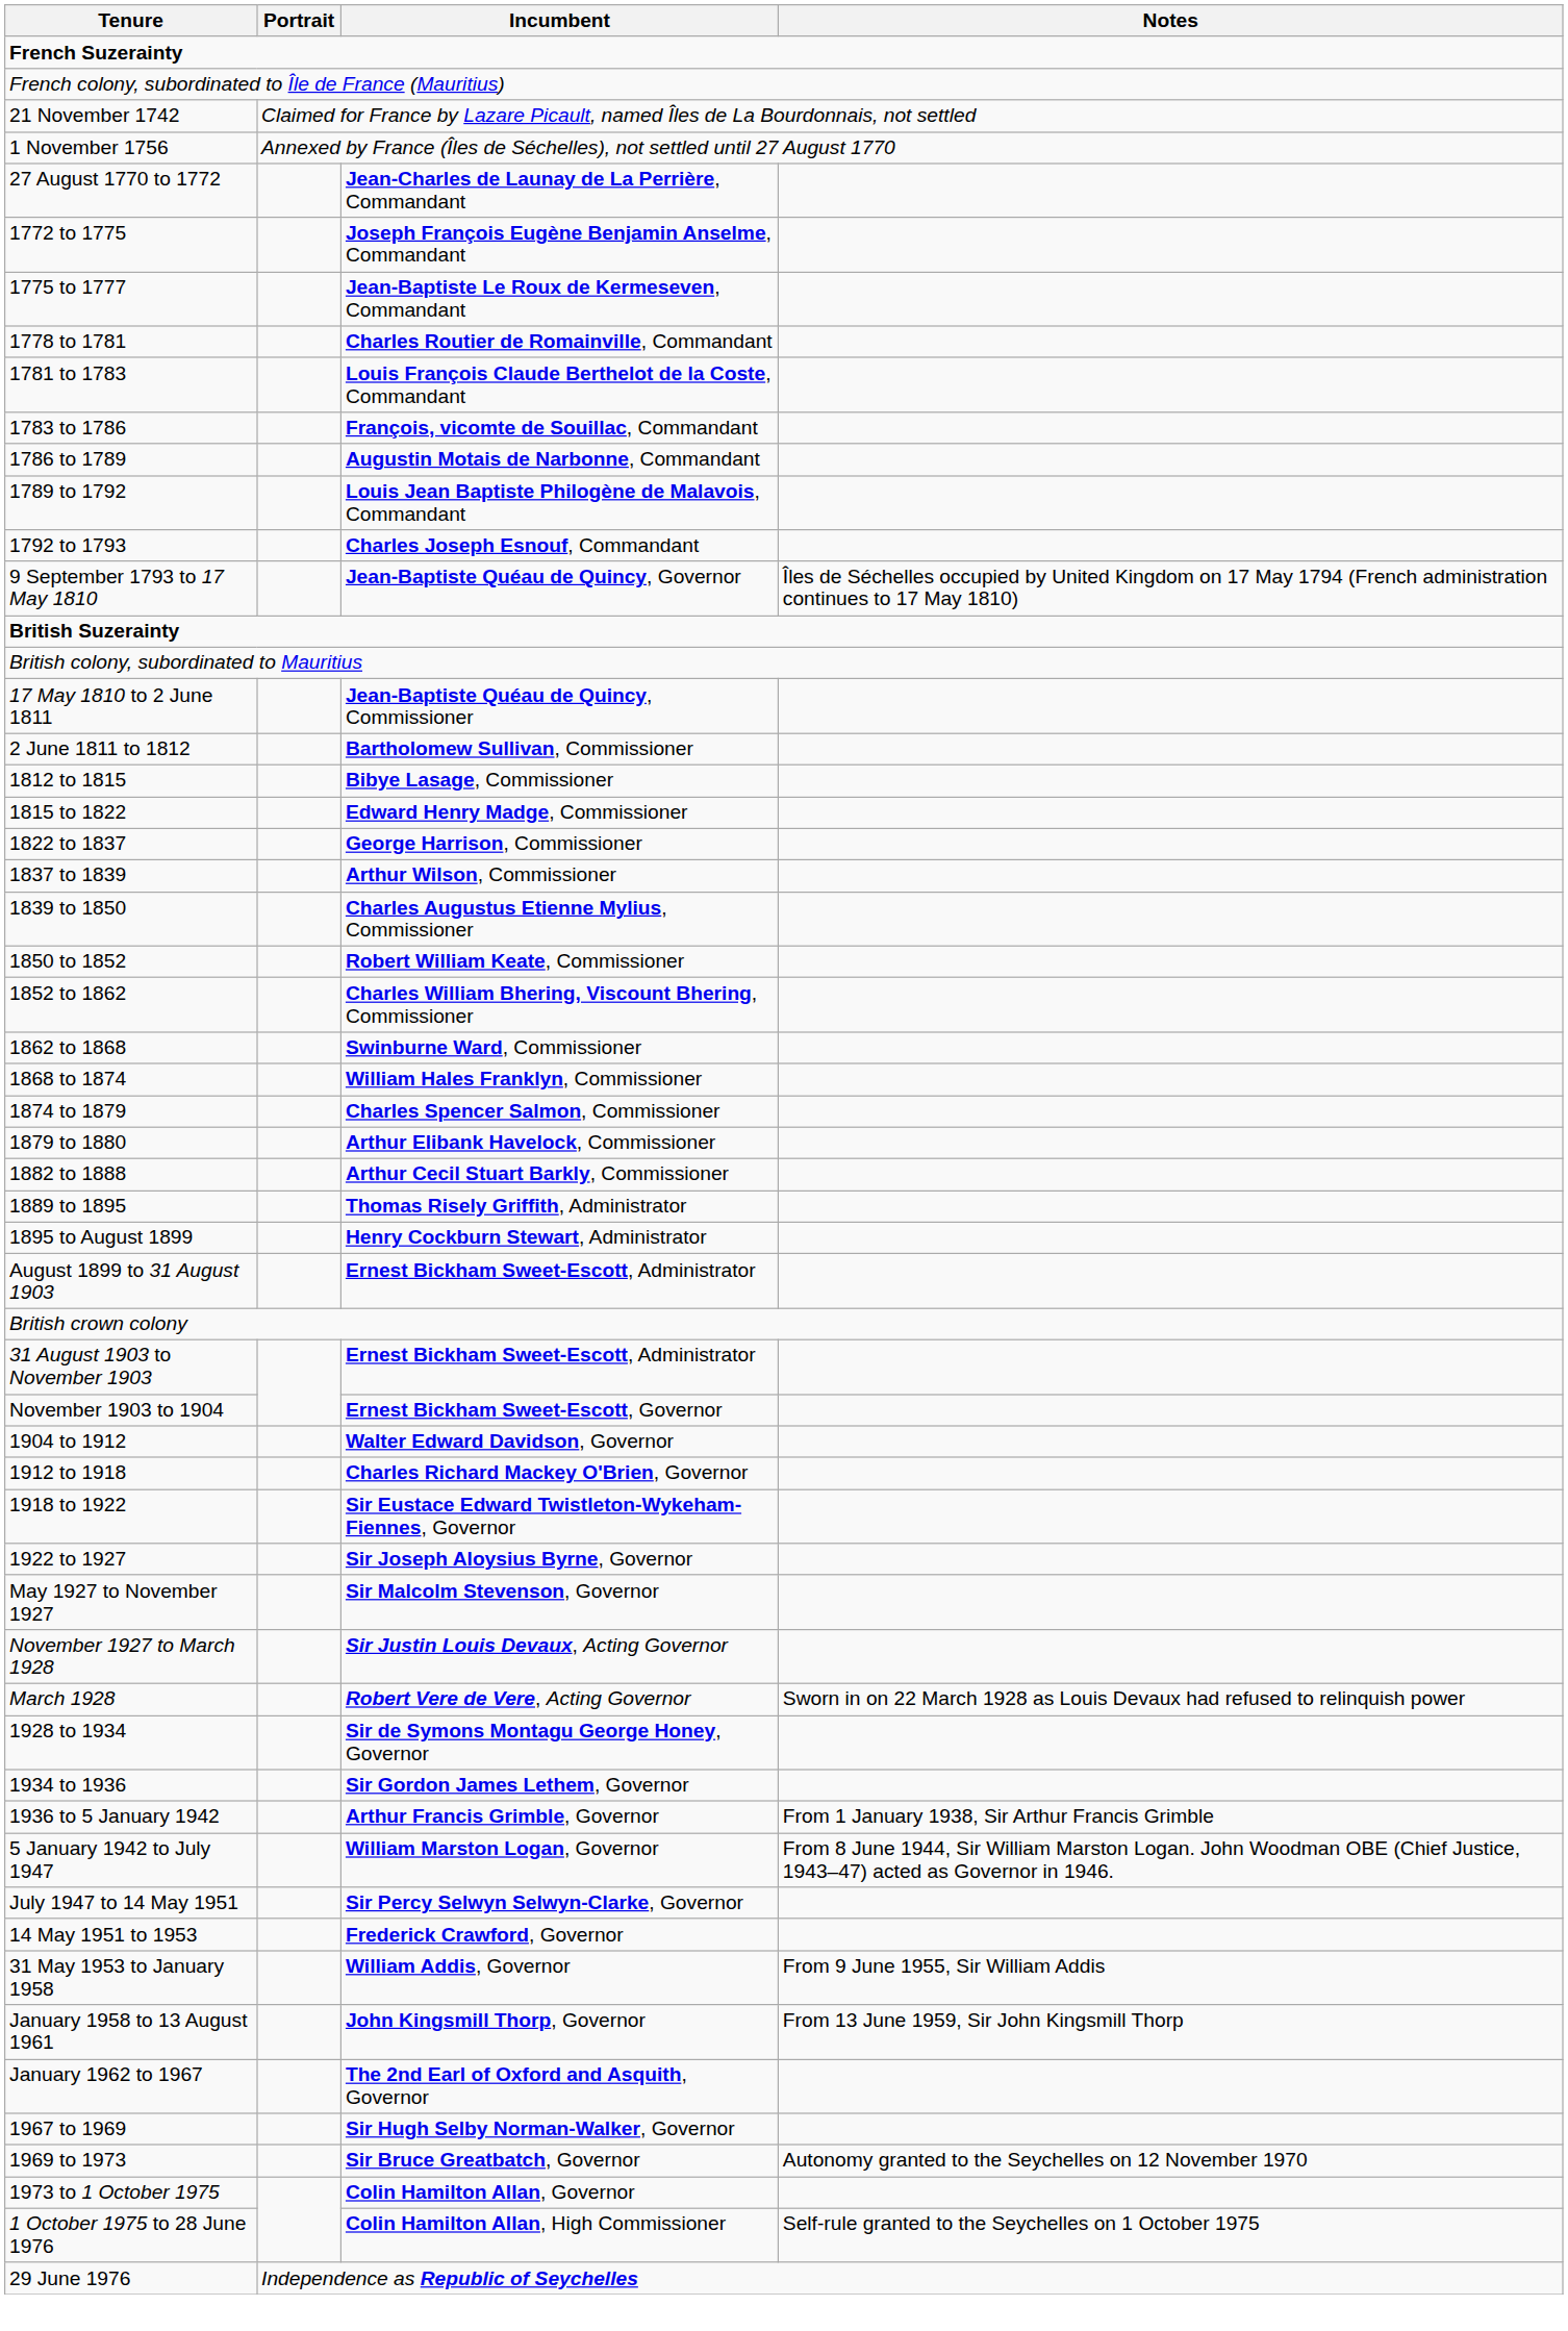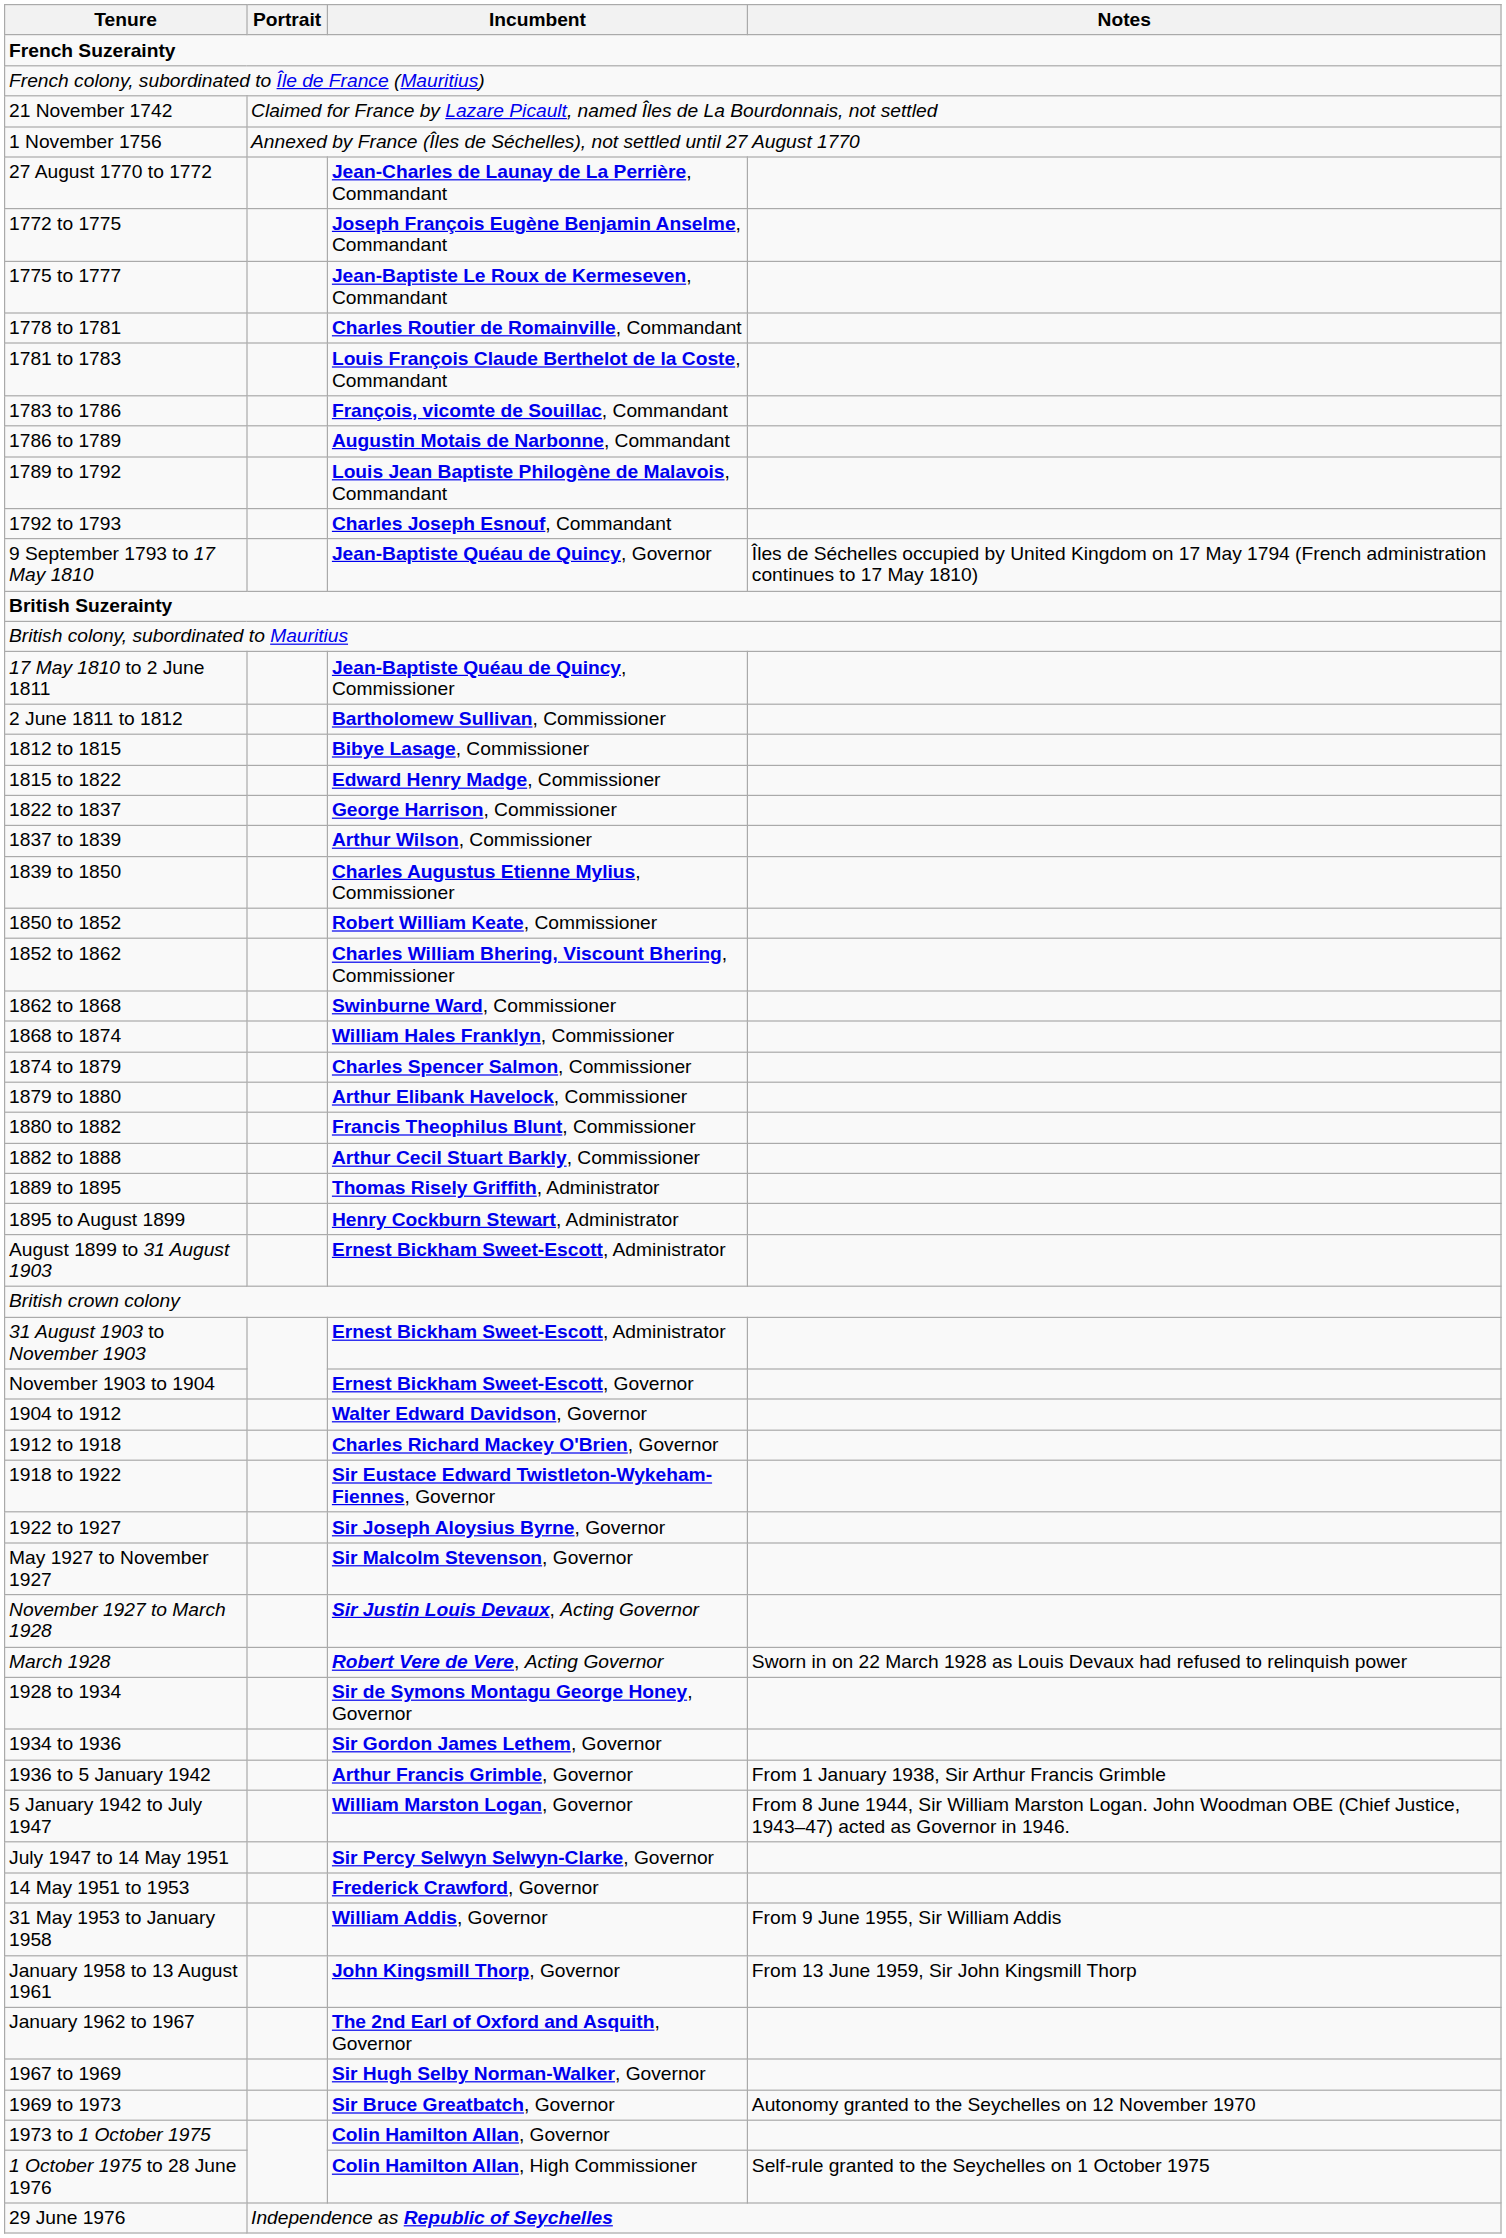 <table class="wikitable">
 <tr align=left>
 <th>Tenure</th>
 <th width=60px>Portrait</th>
 <th>Incumbent</th>
 <th>Notes</th>
 </tr>
 <tr valign=top>
 <td colspan="4"><strong>French Suzerainty</strong></td>
 </tr>
 <tr valign=top>
 <td colspan="4"><em>French colony, subordinated to <a href='#'>Île de France</a> (<a href='#'>Mauritius</a>)</em></td>
 </tr>
 <tr valign=top>
 <td>21 November 1742</td>
 <td colspan="3"><em>Claimed for France by <a href='#'>Lazare Picault</a>, named Îles de La Bourdonnais, not settled</em></td>
 </tr>
 <tr valign=top>
 <td>1 November 1756</td>
 <td colspan="3"><em>Annexed by France (Îles de Séchelles), not settled until 27 August 1770</em></td>
 </tr>
 <tr valign=top>
 <td>27 August 1770 to 1772</td>
 <td></td>
 <td><strong><a href='#'>Jean-Charles de Launay de La Perrière</a></strong>, Commandant</td>
 <td></td>
 </tr>
 <tr valign=top>
 <td>1772 to 1775</td>
 <td></td>
 <td><strong><a href='#'>Joseph François Eugène Benjamin Anselme</a></strong>, Commandant</td>
 <td></td>
 </tr>
 <tr valign=top>
 <td>1775 to 1777</td>
 <td></td>
 <td><strong><a href='#'>Jean-Baptiste Le Roux de Kermeseven</a></strong>, Commandant</td>
 <td></td>
 </tr>
 <tr valign=top>
 <td>1778 to 1781</td>
 <td></td>
 <td><strong><a href='#'>Charles Routier de Romainville</a></strong>, Commandant</td>
 <td></td>
 </tr>
 <tr valign=top>
 <td>1781 to 1783</td>
 <td></td>
 <td><strong><a href='#'>Louis François Claude Berthelot de la Coste</a></strong>, Commandant</td>
 <td></td>
 </tr>
 <tr valign=top>
 <td>1783 to 1786</td>
 <td></td>
 <td><strong><a href='#'>François, vicomte de Souillac</a></strong>, Commandant</td>
 <td></td>
 </tr>
 <tr valign=top>
 <td>1786 to 1789</td>
 <td></td>
 <td><strong><a href='#'>Augustin Motais de Narbonne</a></strong>, Commandant</td>
 <td></td>
 </tr>
 <tr valign=top>
 <td>1789 to 1792</td>
 <td></td>
 <td><strong><a href='#'>Louis Jean Baptiste Philogène de Malavois</a></strong>, Commandant</td>
 <td></td>
 </tr>
 <tr valign=top>
 <td>1792 to 1793</td>
 <td></td>
 <td><strong><a href='#'>Charles Joseph Esnouf</a></strong>, Commandant</td>
 <td></td>
 </tr>
 <tr valign=top>
 <td>9 September 1793 to <em>17 May 1810</em></td>
 <td></td>
 <td><strong><a href='#'>Jean-Baptiste Quéau de Quincy</a></strong>, Governor</td>
 <td>Îles de Séchelles occupied by United Kingdom on 17 May 1794 (French administration continues to 17 May 1810)</td>
 </tr>
 <tr valign=top>
 <td colspan="4"><strong>British Suzerainty</strong></td>
 </tr>
 <tr valign=top>
 <td colspan="4"><em>British colony, subordinated to <a href='#'>Mauritius</a></em></td>
 </tr>
 <tr valign=top>
 <td><em>17 May 1810</em> to 2 June 1811</td>
 <td></td>
 <td><strong><a href='#'>Jean-Baptiste Quéau de Quincy</a></strong>, Commissioner</td>
 <td></td>
 </tr>
 <tr valign=top>
 <td>2 June 1811 to 1812</td>
 <td></td>
 <td><strong><a href='#'>Bartholomew Sullivan</a></strong>, Commissioner</td>
 <td></td>
 </tr>
 <tr valign=top>
 <td>1812 to 1815</td>
 <td></td>
 <td><strong><a href='#'>Bibye Lasage</a></strong>, Commissioner</td>
 <td></td>
 </tr>
 <tr valign=top>
 <td>1815 to 1822</td>
 <td></td>
 <td><strong><a href='#'>Edward Henry Madge</a></strong>, Commissioner</td>
 <td></td>
 </tr>
 <tr valign=top>
 <td>1822 to 1837</td>
 <td></td>
 <td><strong><a href='#'>George Harrison</a></strong>, Commissioner</td>
 <td></td>
 </tr>
 <tr valign=top>
 <td>1837 to 1839</td>
 <td></td>
 <td><strong><a href='#'>Arthur Wilson</a></strong>, Commissioner</td>
 <td></td>
 </tr>
 <tr valign=top>
 <td>1839 to 1850</td>
 <td></td>
 <td><strong><a href='#'>Charles Augustus Etienne Mylius</a></strong>, Commissioner</td>
 <td></td>
 </tr>
 <tr valign=top>
 <td>1850 to 1852</td>
 <td></td>
 <td><strong><a href='#'>Robert William Keate</a></strong>, Commissioner</td>
 <td></td>
 </tr>
 <tr valign=top>
 <td>1852 to 1862</td>
 <td></td>
 <td><strong><a href='#'>Charles William Bhering, Viscount Bhering</a></strong>, Commissioner</td>
 <td></td>
 </tr>
 <tr valign=top>
 <td>1862 to 1868</td>
 <td></td>
 <td><strong><a href='#'>Swinburne Ward</a></strong>, Commissioner</td>
 <td></td>
 </tr>
 <tr valign=top>
 <td>1868 to 1874</td>
 <td></td>
 <td><strong><a href='#'>William Hales Franklyn</a></strong>, Commissioner</td>
 <td></td>
 </tr>
 <tr valign=top>
 <td>1874 to 1879</td>
 <td></td>
 <td><strong><a href='#'>Charles Spencer Salmon</a></strong>, Commissioner</td>
 <td></td>
 </tr>
 <tr valign=top>
 <td>1879 to 1880</td>
 <td></td>
 <td><strong><a href='#'>Arthur Elibank Havelock</a></strong>, Commissioner</td>
 <td></td>
 </tr>
 <tr valign=top>
+<td>1880 to 1882</td>
+<td></td>
+<td><strong><a href='#'>Francis Theophilus Blunt</a></strong>, Commissioner</td>
+<td></td>
+</tr>
+<tr valign=top>
 <td>1882 to 1888</td>
 <td></td>
 <td><strong><a href='#'>Arthur Cecil Stuart Barkly</a></strong>, Commissioner</td>
 <td></td>
 </tr>
 <tr valign=top>
 <td>1889 to 1895</td>
 <td></td>
 <td><strong><a href='#'>Thomas Risely Griffith</a></strong>, Administrator</td>
 <td></td>
 </tr>
 <tr valign=top>
 <td>1895 to August 1899</td>
 <td></td>
 <td><strong><a href='#'>Henry Cockburn Stewart</a></strong>, Administrator</td>
 <td></td>
 </tr>
 <tr valign=top>
 <td>August 1899 to <em>31 August 1903</em></td>
 <td></td>
 <td><strong><a href='#'>Ernest Bickham Sweet-Escott</a></strong>, Administrator</td>
 <td></td>
 </tr>
 <tr valign=top>
 <td colspan="4"><em>British crown colony</em></td>
 </tr>
 <tr valign=top>
 <td><em>31 August 1903</em> to <em>November 1903</em></td>
 <td rowspan="2"></td>
 <td><strong><a href='#'>Ernest Bickham Sweet-Escott</a></strong>, Administrator</td>
 <td></td>
 </tr>
 <tr valign=top>
 <td>November 1903 to 1904</td>
 <td><strong><a href='#'>Ernest Bickham Sweet-Escott</a></strong>, Governor</td>
 <td></td>
 </tr>
 <tr valign=top>
 <td>1904 to 1912</td>
 <td></td>
 <td><strong><a href='#'>Walter Edward Davidson</a></strong>, Governor</td>
 <td></td>
 </tr>
 <tr valign=top>
 <td>1912 to 1918</td>
 <td></td>
 <td><strong><a href='#'>Charles Richard Mackey O'Brien</a></strong>, Governor</td>
 <td></td>
 </tr>
 <tr valign=top>
 <td>1918 to 1922</td>
 <td></td>
 <td><strong><a href='#'>Sir Eustace Edward Twistleton-Wykeham-Fiennes</a></strong>, Governor</td>
 <td></td>
 </tr>
 <tr valign=top>
 <td>1922 to 1927</td>
 <td></td>
 <td><strong><a href='#'>Sir Joseph Aloysius Byrne</a></strong>, Governor</td>
 <td></td>
 </tr>
 <tr valign=top>
 <td>May 1927 to November 1927</td>
 <td></td>
 <td><strong><a href='#'>Sir Malcolm Stevenson</a></strong>, Governor</td>
 <td></td>
 </tr>
 <tr valign=top>
 <td><em>November 1927 to March 1928</em></td>
 <td></td>
 <td><strong><em><a href='#'>Sir Justin Louis Devaux</a></em></strong>, <em>Acting Governor</em></td>
 <td></td>
 </tr>
 <tr valign=top>
 <td><em>March 1928</em></td>
 <td></td>
 <td><strong><em><a href='#'>Robert Vere de Vere</a></em></strong>, <em>Acting Governor</em></td>
 <td>Sworn in on 22 March 1928 as Louis Devaux had refused to relinquish power</td>
 </tr>
 <tr valign=top>
 <td>1928 to 1934</td>
 <td></td>
 <td><strong><a href='#'>Sir de Symons Montagu George Honey</a></strong>, Governor</td>
 <td></td>
 </tr>
 <tr valign=top>
 <td>1934 to 1936</td>
 <td></td>
 <td><strong><a href='#'>Sir Gordon James Lethem</a></strong>, Governor</td>
 <td></td>
 </tr>
 <tr valign=top>
 <td>1936 to 5 January 1942</td>
 <td></td>
 <td><strong><a href='#'>Arthur Francis Grimble</a></strong>, Governor</td>
 <td>From 1 January 1938, Sir Arthur Francis Grimble</td>
 </tr>
 <tr valign=top>
 <td>5 January 1942 to July 1947</td>
 <td></td>
 <td><strong><a href='#'>William Marston Logan</a></strong>, Governor</td>
 <td>From 8 June 1944, Sir William Marston Logan. John Woodman OBE (Chief Justice, 1943–47) acted as Governor in 1946.</td>
 </tr>
 <tr valign=top>
 <td>July 1947 to 14 May 1951</td>
 <td></td>
 <td><strong><a href='#'>Sir Percy Selwyn Selwyn-Clarke</a></strong>, Governor</td>
 <td></td>
 </tr>
 <tr valign=top>
 <td>14 May 1951 to 1953</td>
 <td></td>
 <td><strong><a href='#'>Frederick Crawford</a></strong>, Governor</td>
 <td></td>
 </tr>
 <tr valign=top>
 <td>31 May 1953 to January 1958</td>
 <td></td>
 <td><strong><a href='#'>William Addis</a></strong>, Governor</td>
 <td>From 9 June 1955, Sir William Addis</td>
 </tr>
 <tr valign=top>
 <td>January 1958 to 13 August 1961</td>
 <td></td>
 <td><strong><a href='#'>John Kingsmill Thorp</a></strong>, Governor</td>
 <td>From 13 June 1959, Sir John Kingsmill Thorp</td>
 </tr>
 <tr valign=top>
 <td>January 1962 to 1967</td>
 <td></td>
 <td><strong><a href='#'>The 2nd Earl of Oxford and Asquith</a></strong>, Governor</td>
 <td></td>
 </tr>
 <tr valign=top>
 <td>1967 to 1969</td>
 <td></td>
 <td><strong><a href='#'>Sir Hugh Selby Norman-Walker</a></strong>, Governor</td>
 <td></td>
 </tr>
 <tr valign=top>
 <td>1969 to 1973</td>
 <td></td>
 <td><strong><a href='#'>Sir Bruce Greatbatch</a></strong>, Governor</td>
 <td>Autonomy granted to the Seychelles on 12 November 1970</td>
 </tr>
 <tr valign=top>
 <td>1973 to <em>1 October 1975</em></td>
 <td rowspan="2"></td>
 <td><strong><a href='#'>Colin Hamilton Allan</a></strong>, Governor</td>
 <td></td>
 </tr>
 <tr valign=top>
 <td><em>1 October 1975</em> to 28 June 1976</td>
 <td><strong><a href='#'>Colin Hamilton Allan</a></strong>, High Commissioner</td>
 <td>Self-rule granted to the Seychelles on 1 October 1975</td>
 </tr>
 <tr valign=top>
 <td>29 June 1976</td>
 <td colspan="3"><em>Independence as <strong><a href='#'>Republic of Seychelles</a><strong><em></td>
 </tr>
 </table>
